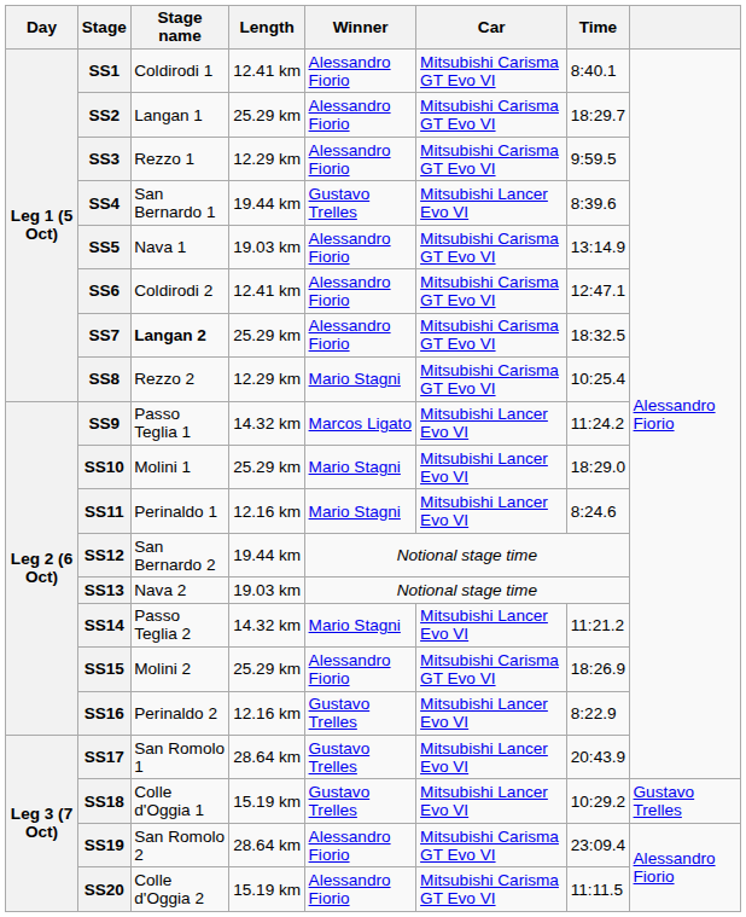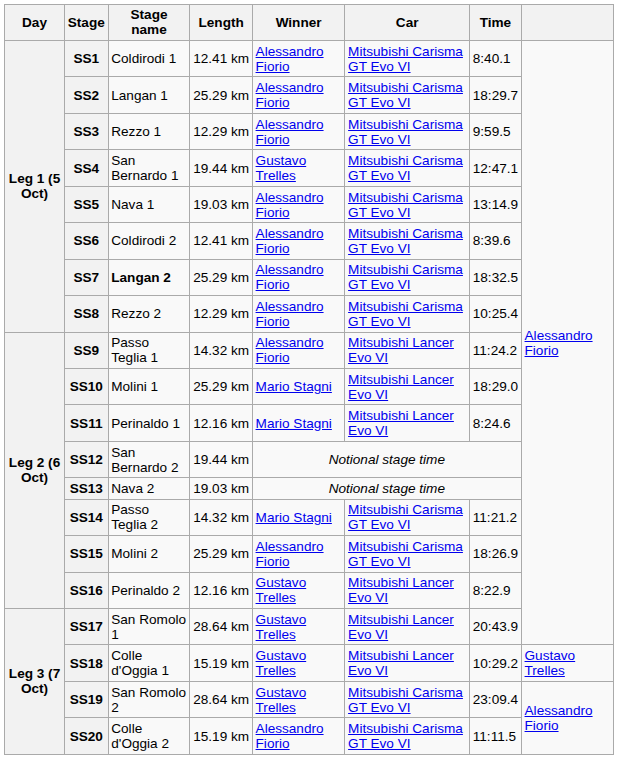 <table class="wikitable" style="font-size: 85%;">
 <tr>
 <th>Day</th>
 <th>Stage</th>
 <th>Stage name</th>
 <th>Length</th>
 <th>Winner</th>
 <th>Car</th>
 <th>Time</th>
 <th></th>
 </tr>
 <tr>
 <th rowspan="8">Leg 1 (5 Oct)</th>
 <th>SS1</th>
 <td>Coldirodi 1</td>
 <td align="center">12.41 km</td>
 <td> <a href='#'>Alessandro Fiorio</a></td>
 <td><a href='#'>Mitsubishi Carisma GT Evo VI</a></td>
 <td>8:40.1</td>
 <td rowspan="17"> <a href='#'>Alessandro Fiorio</a></td>
 </tr>
 <tr>
 <th>SS2</th>
 <td>Langan 1</td>
 <td align="center">25.29 km</td>
 <td> <a href='#'>Alessandro Fiorio</a></td>
 <td><a href='#'>Mitsubishi Carisma GT Evo VI</a></td>
 <td>18:29.7</td>
 </tr>
 <tr>
 <th>SS3</th>
 <td>Rezzo 1</td>
 <td align="center">12.29 km</td>
 <td> <a href='#'>Alessandro Fiorio</a></td>
 <td><a href='#'>Mitsubishi Carisma GT Evo VI</a></td>
 <td>9:59.5</td>
 </tr>
 <tr>
 <th>SS4</th>
 <td>San Bernardo 1</td>
 <td align="center">19.44 km</td>
 <td> <a href='#'>Gustavo Trelles</a></td>
-<td><a href='#'>Mitsubishi Lancer Evo VI</a></td>
-<td>8:39.6</td>
+<td><a href='#'>Mitsubishi Carisma GT Evo VI</a></td>
+<td>12:47.1</td>
 </tr>
 <tr>
 <th>SS5</th>
 <td>Nava 1</td>
 <td align="center">19.03 km</td>
 <td> <a href='#'>Alessandro Fiorio</a></td>
 <td><a href='#'>Mitsubishi Carisma GT Evo VI</a></td>
 <td>13:14.9</td>
 </tr>
 <tr>
 <th>SS6</th>
 <td>Coldirodi 2</td>
 <td align="center">12.41 km</td>
 <td> <a href='#'>Alessandro Fiorio</a></td>
 <td><a href='#'>Mitsubishi Carisma GT Evo VI</a></td>
-<td>12:47.1</td>
+<td>8:39.6</td>
 </tr>
 <tr>
 <th>SS7</th>
 <td><strong>Langan 2</strong></td>
 <td align="center">25.29 km</td>
 <td> <a href='#'>Alessandro Fiorio</a></td>
 <td><a href='#'>Mitsubishi Carisma GT Evo VI</a></td>
 <td>18:32.5</td>
 </tr>
 <tr>
 <th>SS8</th>
 <td>Rezzo 2</td>
 <td align="center">12.29 km</td>
-<td> <a href='#'>Mario Stagni</a></td>
+<td> <a href='#'>Alessandro Fiorio</a></td>
 <td><a href='#'>Mitsubishi Carisma GT Evo VI</a></td>
 <td>10:25.4</td>
 </tr>
 <tr>
 <th rowspan="8">Leg 2 (6 Oct)</th>
 <th>SS9</th>
 <td>Passo Teglia 1</td>
 <td align="center">14.32 km</td>
-<td> <a href='#'>Marcos Ligato</a></td>
+<td> <a href='#'>Alessandro Fiorio</a></td>
 <td><a href='#'>Mitsubishi Lancer Evo VI</a></td>
 <td>11:24.2</td>
 </tr>
 <tr>
 <th>SS10</th>
 <td>Molini 1</td>
 <td align="center">25.29 km</td>
 <td> <a href='#'>Mario Stagni</a></td>
 <td><a href='#'>Mitsubishi Lancer Evo VI</a></td>
 <td>18:29.0</td>
 </tr>
 <tr>
 <th>SS11</th>
 <td>Perinaldo 1</td>
 <td align="center">12.16 km</td>
 <td> <a href='#'>Mario Stagni</a></td>
 <td><a href='#'>Mitsubishi Lancer Evo VI</a></td>
 <td>8:24.6</td>
 </tr>
 <tr>
 <th>SS12</th>
 <td>San Bernardo 2</td>
 <td align="center">19.44 km</td>
 <td colspan="3" align="center"><em>Notional stage time</em></td>
 </tr>
 <tr>
 <th>SS13</th>
 <td>Nava 2</td>
 <td align="center">19.03 km</td>
 <td colspan="3" align="center"><em>Notional stage time</em></td>
 </tr>
 <tr>
 <th>SS14</th>
 <td>Passo Teglia 2</td>
 <td align="center">14.32 km</td>
 <td> <a href='#'>Mario Stagni</a></td>
-<td><a href='#'>Mitsubishi Lancer Evo VI</a></td>
+<td><a href='#'>Mitsubishi Carisma GT Evo VI</a></td>
 <td>11:21.2</td>
 </tr>
 <tr>
 <th>SS15</th>
 <td>Molini 2</td>
 <td align="center">25.29 km</td>
 <td> <a href='#'>Alessandro Fiorio</a></td>
 <td><a href='#'>Mitsubishi Carisma GT Evo VI</a></td>
 <td>18:26.9</td>
 </tr>
 <tr>
 <th>SS16</th>
 <td>Perinaldo 2</td>
 <td align="center">12.16 km</td>
 <td> <a href='#'>Gustavo Trelles</a></td>
 <td><a href='#'>Mitsubishi Lancer Evo VI</a></td>
 <td>8:22.9</td>
 </tr>
 <tr>
 <th rowspan="4">Leg 3 (7 Oct)</th>
 <th>SS17</th>
 <td>San Romolo 1</td>
 <td align="center">28.64 km</td>
 <td> <a href='#'>Gustavo Trelles</a></td>
 <td><a href='#'>Mitsubishi Lancer Evo VI</a></td>
 <td>20:43.9</td>
 </tr>
 <tr>
 <th>SS18</th>
 <td>Colle d'Oggia 1</td>
 <td align="center">15.19 km</td>
 <td> <a href='#'>Gustavo Trelles</a></td>
 <td><a href='#'>Mitsubishi Lancer Evo VI</a></td>
 <td>10:29.2</td>
 <td rowspan="1"> <a href='#'>Gustavo Trelles</a></td>
 </tr>
 <tr>
 <th>SS19</th>
 <td>San Romolo 2</td>
 <td align="center">28.64 km</td>
-<td> <a href='#'>Alessandro Fiorio</a></td>
+<td> <a href='#'>Gustavo Trelles</a></td>
 <td><a href='#'>Mitsubishi Carisma GT Evo VI</a></td>
 <td>23:09.4</td>
 <td rowspan="2"> <a href='#'>Alessandro Fiorio</a></td>
 </tr>
 <tr>
 <th>SS20</th>
 <td>Colle d'Oggia 2</td>
 <td align="center">15.19 km</td>
 <td> <a href='#'>Alessandro Fiorio</a></td>
 <td><a href='#'>Mitsubishi Carisma GT Evo VI</a></td>
 <td>11:11.5</td>
 </tr>
 <tr>
 </tr>
 </table>
